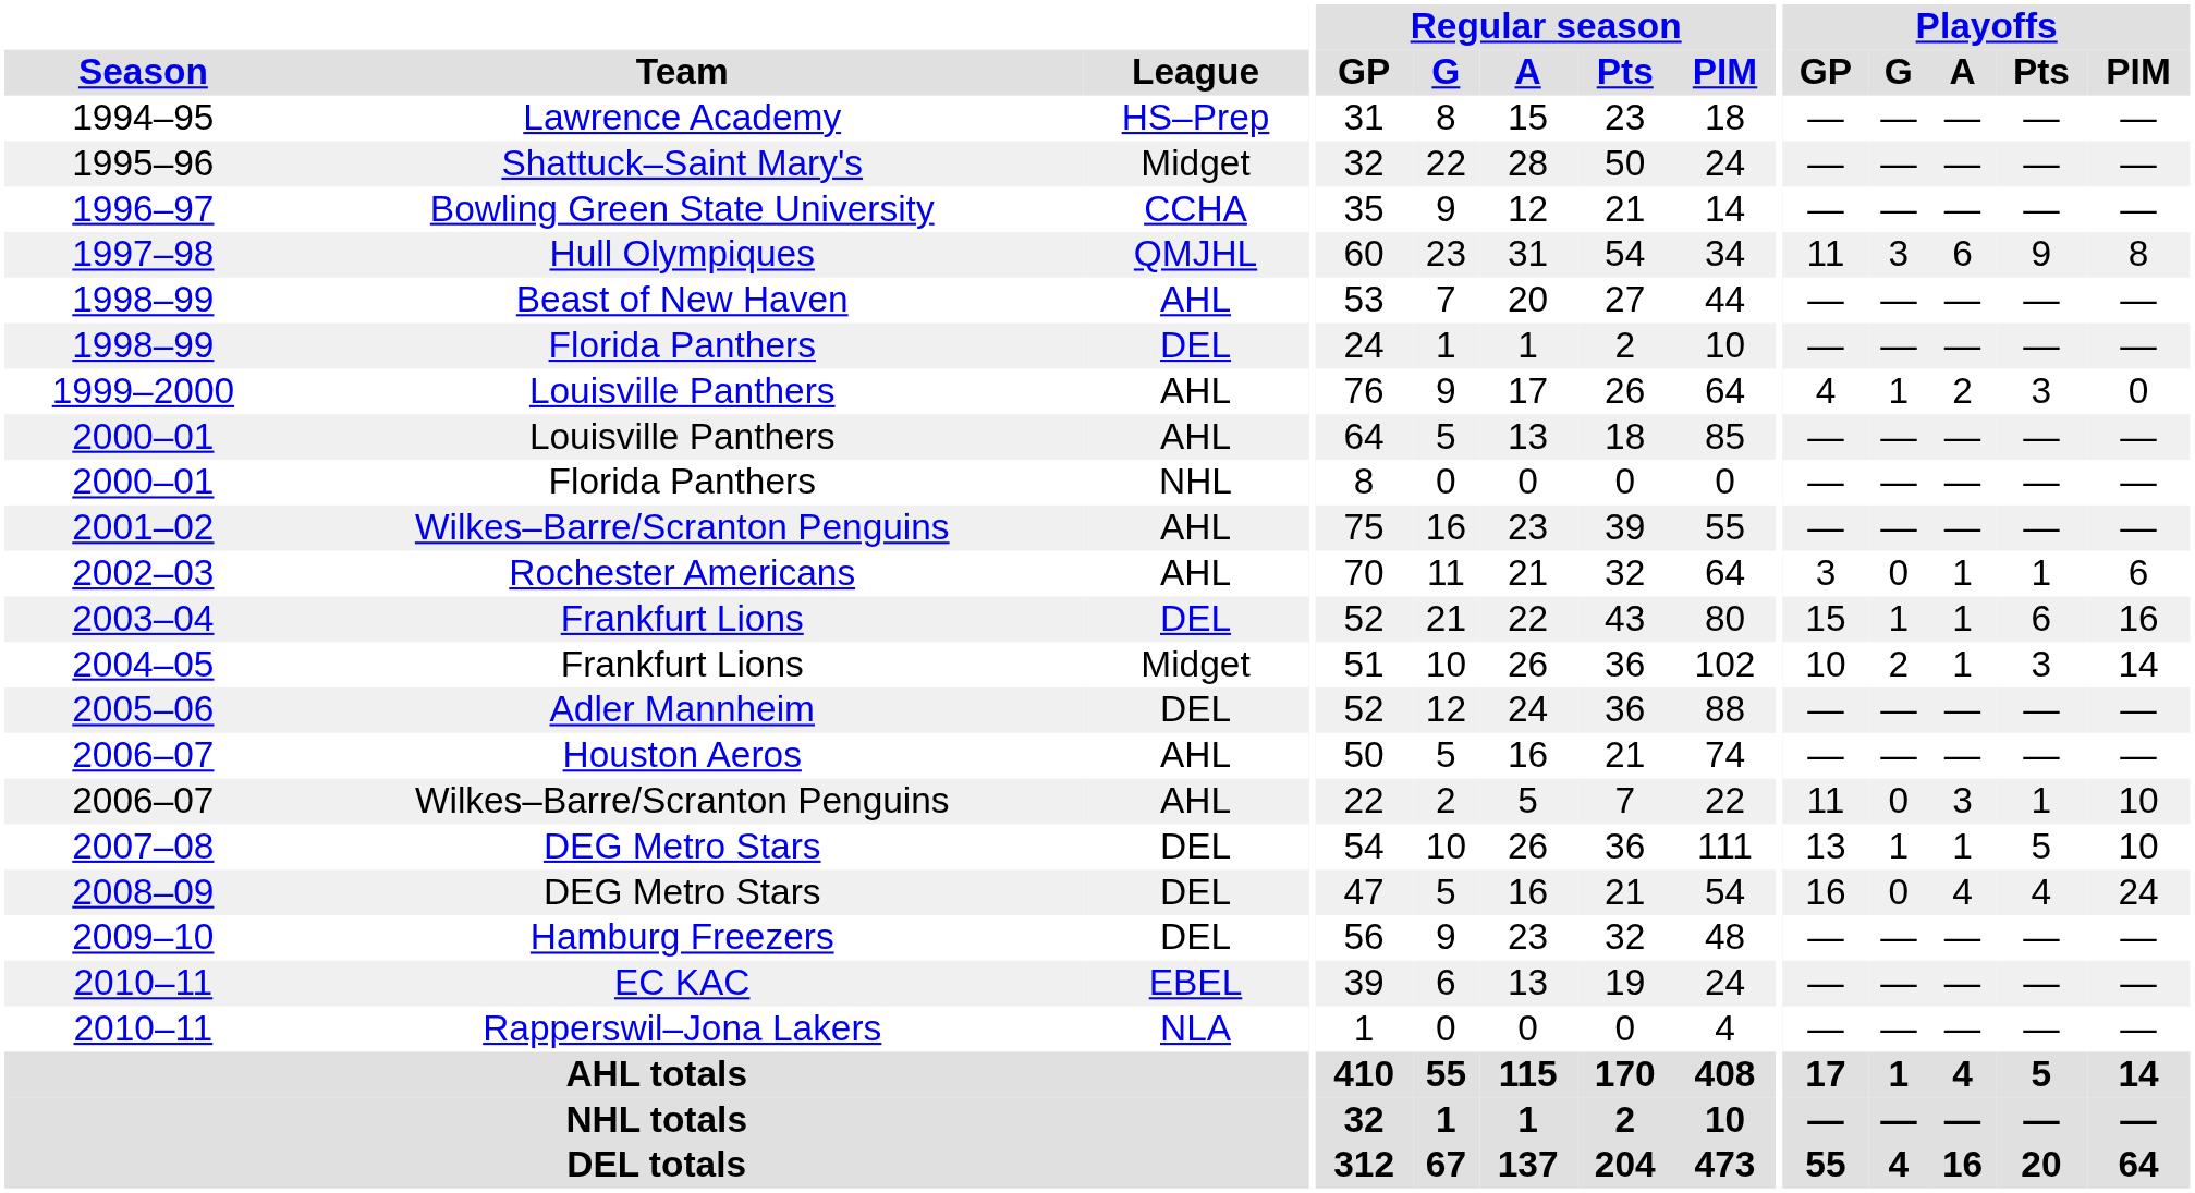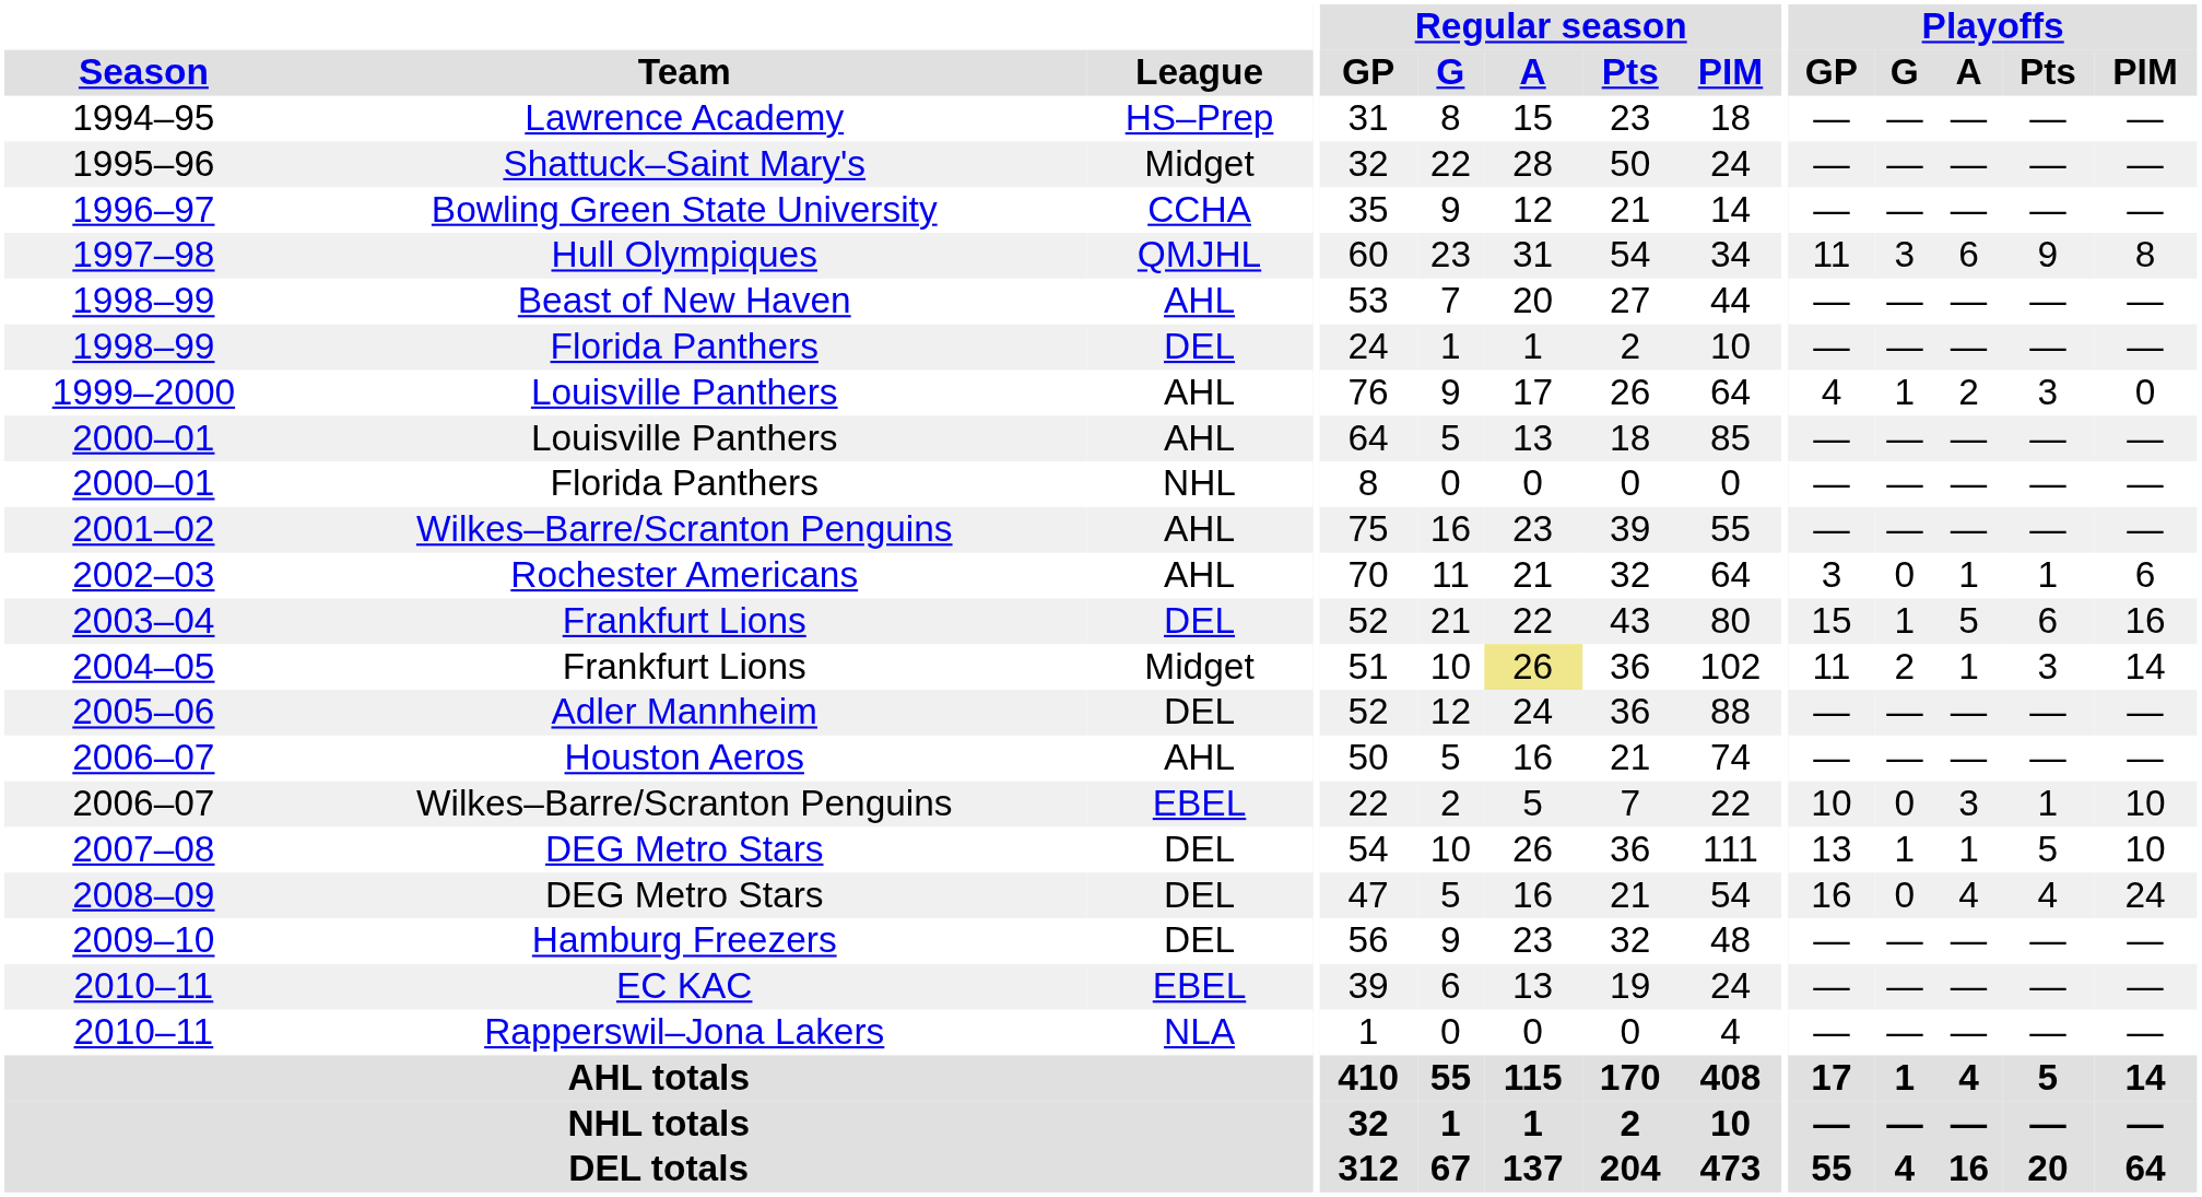 <table border="0" cellpadding="1" cellspacing="0" style="text-align:center; width:60em">
 <tr bgcolor="#e0e0e0">
 <th colspan="3" bgcolor="#ffffff"></th>
 <th rowspan="99" bgcolor="#ffffff"></th>
 <th colspan="5"><a href='#'>Regular season</a></th>
 <th rowspan="99" bgcolor="#ffffff"></th>
 <th colspan="5"><a href='#'>Playoffs</a></th>
 </tr>
 <tr bgcolor="#e0e0e0">
 <th><a href='#'>Season</a></th>
 <th>Team</th>
 <th>League</th>
 <th>GP</th>
 <th><a href='#'>G</a></th>
 <th><a href='#'>A</a></th>
 <th><a href='#'>Pts</a></th>
 <th><a href='#'>PIM</a></th>
 <th>GP</th>
 <th>G</th>
 <th>A</th>
 <th>Pts</th>
 <th>PIM</th>
 </tr>
 <tr>
 <td>1994–95</td>
 <td><a href='#'>Lawrence Academy</a></td>
 <td><a href='#'>HS–Prep</a></td>
 <td>31</td>
 <td>8</td>
 <td>15</td>
 <td>23</td>
 <td>18</td>
 <td>—</td>
 <td>—</td>
 <td>—</td>
 <td>—</td>
 <td>—</td>
 </tr>
 <tr bgcolor="#f0f0f0">
 <td>1995–96</td>
 <td><a href='#'>Shattuck–Saint Mary's</a></td>
 <td>Midget</td>
 <td>32</td>
 <td>22</td>
 <td>28</td>
 <td>50</td>
 <td>24</td>
 <td>—</td>
 <td>—</td>
 <td>—</td>
 <td>—</td>
 <td>—</td>
 </tr>
 <tr>
 <td><a href='#'>1996–97</a></td>
 <td><a href='#'>Bowling Green State University</a></td>
 <td><a href='#'>CCHA</a></td>
 <td>35</td>
 <td>9</td>
 <td>12</td>
 <td>21</td>
 <td>14</td>
 <td>—</td>
 <td>—</td>
 <td>—</td>
 <td>—</td>
 <td>—</td>
 </tr>
 <tr bgcolor="#f0f0f0">
 <td><a href='#'>1997–98</a></td>
 <td><a href='#'>Hull Olympiques</a></td>
 <td><a href='#'>QMJHL</a></td>
 <td>60</td>
 <td>23</td>
 <td>31</td>
 <td>54</td>
 <td>34</td>
 <td>11</td>
 <td>3</td>
 <td>6</td>
 <td>9</td>
 <td>8</td>
 </tr>
 <tr>
 <td><a href='#'>1998–99</a></td>
 <td><a href='#'>Beast of New Haven</a></td>
 <td><a href='#'>AHL</a></td>
 <td>53</td>
 <td>7</td>
 <td>20</td>
 <td>27</td>
 <td>44</td>
 <td>—</td>
 <td>—</td>
 <td>—</td>
 <td>—</td>
 <td>—</td>
 </tr>
 <tr bgcolor="#f0f0f0">
 <td><a href='#'>1998–99</a></td>
 <td><a href='#'>Florida Panthers</a></td>
 <td><a href='#'>DEL</a></td>
 <td>24</td>
 <td>1</td>
 <td>1</td>
 <td>2</td>
 <td>10</td>
 <td>—</td>
 <td>—</td>
 <td>—</td>
 <td>—</td>
 <td>—</td>
 </tr>
 <tr>
 <td><a href='#'>1999–2000</a></td>
 <td><a href='#'>Louisville Panthers</a></td>
 <td>AHL</td>
 <td>76</td>
 <td>9</td>
 <td>17</td>
 <td>26</td>
 <td>64</td>
 <td>4</td>
 <td>1</td>
 <td>2</td>
 <td>3</td>
 <td>0</td>
 </tr>
 <tr bgcolor="#f0f0f0">
 <td><a href='#'>2000–01</a></td>
 <td>Louisville Panthers</td>
 <td>AHL</td>
 <td>64</td>
 <td>5</td>
 <td>13</td>
 <td>18</td>
 <td>85</td>
 <td>—</td>
 <td>—</td>
 <td>—</td>
 <td>—</td>
 <td>—</td>
 </tr>
 <tr>
 <td><a href='#'>2000–01</a></td>
 <td>Florida Panthers</td>
 <td>NHL</td>
 <td>8</td>
 <td>0</td>
 <td>0</td>
 <td>0</td>
 <td>0</td>
 <td>—</td>
 <td>—</td>
 <td>—</td>
 <td>—</td>
 <td>—</td>
 </tr>
 <tr bgcolor="#f0f0f0">
 <td><a href='#'>2001–02</a></td>
 <td><a href='#'>Wilkes–Barre/Scranton Penguins</a></td>
 <td>AHL</td>
 <td>75</td>
 <td>16</td>
 <td>23</td>
 <td>39</td>
 <td>55</td>
 <td>—</td>
 <td>—</td>
 <td>—</td>
 <td>—</td>
 <td>—</td>
 </tr>
 <tr>
 <td><a href='#'>2002–03</a></td>
 <td><a href='#'>Rochester Americans</a></td>
 <td>AHL</td>
 <td>70</td>
 <td>11</td>
 <td>21</td>
 <td>32</td>
 <td>64</td>
 <td>3</td>
 <td>0</td>
 <td>1</td>
 <td>1</td>
 <td>6</td>
 </tr>
 <tr bgcolor="#f0f0f0">
 <td><a href='#'>2003–04</a></td>
 <td><a href='#'>Frankfurt Lions</a></td>
 <td><a href='#'>DEL</a></td>
 <td>52</td>
 <td>21</td>
 <td>22</td>
 <td>43</td>
 <td>80</td>
 <td>15</td>
 <td>1</td>
-<td>1</td>
+<td>5</td>
 <td>6</td>
 <td>16</td>
 </tr>
 <tr>
 <td><a href='#'>2004–05</a></td>
 <td>Frankfurt Lions</td>
 <td>Midget</td>
 <td>51</td>
 <td>10</td>
-<td>26</td>
+<td style="background: khaki;">26</td>
 <td>36</td>
 <td>102</td>
-<td>10</td>
+<td>11</td>
 <td>2</td>
 <td>1</td>
 <td>3</td>
 <td>14</td>
 </tr>
 <tr bgcolor="#f0f0f0">
 <td><a href='#'>2005–06</a></td>
 <td><a href='#'>Adler Mannheim</a></td>
 <td>DEL</td>
 <td>52</td>
 <td>12</td>
 <td>24</td>
 <td>36</td>
 <td>88</td>
 <td>—</td>
 <td>—</td>
 <td>—</td>
 <td>—</td>
 <td>—</td>
 </tr>
 <tr>
 <td><a href='#'>2006–07</a></td>
 <td><a href='#'>Houston Aeros</a></td>
 <td>AHL</td>
 <td>50</td>
 <td>5</td>
 <td>16</td>
 <td>21</td>
 <td>74</td>
 <td>—</td>
 <td>—</td>
 <td>—</td>
 <td>—</td>
 <td>—</td>
 </tr>
 <tr bgcolor="#f0f0f0">
 <td>2006–07</td>
 <td>Wilkes–Barre/Scranton Penguins</td>
-<td>AHL</td>
+<td><a href='#'>EBEL</a></td>
 <td>22</td>
 <td>2</td>
 <td>5</td>
 <td>7</td>
 <td>22</td>
-<td>11</td>
+<td>10</td>
 <td>0</td>
 <td>3</td>
 <td>1</td>
 <td>10</td>
 </tr>
 <tr>
 <td><a href='#'>2007–08</a></td>
 <td><a href='#'>DEG Metro Stars</a></td>
 <td>DEL</td>
 <td>54</td>
 <td>10</td>
 <td>26</td>
 <td>36</td>
 <td>111</td>
 <td>13</td>
 <td>1</td>
 <td>1</td>
 <td>5</td>
 <td>10</td>
 </tr>
 <tr bgcolor="#f0f0f0">
 <td><a href='#'>2008–09</a></td>
 <td>DEG Metro Stars</td>
 <td>DEL</td>
 <td>47</td>
 <td>5</td>
 <td>16</td>
 <td>21</td>
 <td>54</td>
 <td>16</td>
 <td>0</td>
 <td>4</td>
 <td>4</td>
 <td>24</td>
 </tr>
 <tr>
 <td><a href='#'>2009–10</a></td>
 <td><a href='#'>Hamburg Freezers</a></td>
 <td>DEL</td>
 <td>56</td>
 <td>9</td>
 <td>23</td>
 <td>32</td>
 <td>48</td>
 <td>—</td>
 <td>—</td>
 <td>—</td>
 <td>—</td>
 <td>—</td>
 </tr>
 <tr bgcolor="#f0f0f0">
 <td><a href='#'>2010–11</a></td>
 <td><a href='#'>EC KAC</a></td>
 <td><a href='#'>EBEL</a></td>
 <td>39</td>
 <td>6</td>
 <td>13</td>
 <td>19</td>
 <td>24</td>
 <td>—</td>
 <td>—</td>
 <td>—</td>
 <td>—</td>
 <td>—</td>
 </tr>
 <tr>
 <td><a href='#'>2010–11</a></td>
 <td><a href='#'>Rapperswil–Jona Lakers</a></td>
 <td><a href='#'>NLA</a></td>
 <td>1</td>
 <td>0</td>
 <td>0</td>
 <td>0</td>
 <td>4</td>
 <td>—</td>
 <td>—</td>
 <td>—</td>
 <td>—</td>
 <td>—</td>
 </tr>
 <tr bgcolor="#e0e0e0">
 <th colspan="3">AHL totals</th>
 <th>410</th>
 <th>55</th>
 <th>115</th>
 <th>170</th>
 <th>408</th>
 <th>17</th>
 <th>1</th>
 <th>4</th>
 <th>5</th>
 <th>14</th>
 </tr>
 <tr bgcolor="#e0e0e0">
 <th colspan="3">NHL totals</th>
 <th>32</th>
 <th>1</th>
 <th>1</th>
 <th>2</th>
 <th>10</th>
 <th>—</th>
 <th>—</th>
 <th>—</th>
 <th>—</th>
 <th>—</th>
 </tr>
 <tr bgcolor="#e0e0e0">
 <th colspan="3">DEL totals</th>
 <th>312</th>
 <th>67</th>
 <th>137</th>
 <th>204</th>
 <th>473</th>
 <th>55</th>
 <th>4</th>
 <th>16</th>
 <th>20</th>
 <th>64</th>
 </tr>
 </table>
